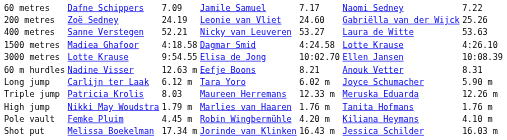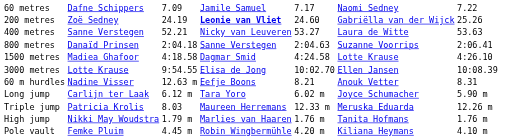 <table>
 <tr>
 <td>60 metres</td>
 <td><a href='#'>Dafne Schippers</a></td>
 <td>7.09</td>
 <td><a href='#'>Jamile Samuel</a></td>
 <td>7.17</td>
 <td><a href='#'>Naomi Sedney</a></td>
 <td>7.22</td>
 </tr>
 <tr>
 <td>200 metres</td>
 <td><a href='#'>Zoë Sedney</a></td>
 <td>24.19</td>
-<td><a href='#'>Leonie van Vliet</a></td>
+<td><strong><a href='#'>Leonie van Vliet</a></strong></td>
 <td>24.60</td>
 <td><a href='#'>Gabriëlla van der Wijck</a></td>
 <td>25.26</td>
 </tr>
 <tr>
 <td>400 metres</td>
 <td><a href='#'>Sanne Verstegen</a></td>
 <td>52.21</td>
 <td><a href='#'>Nicky van Leuveren</a></td>
 <td>53.27</td>
 <td><a href='#'>Laura de Witte</a></td>
 <td>53.63</td>
+</tr>
+<tr>
+<td>800 metres</td>
+<td><a href='#'>Danaïd Prinsen</a></td>
+<td>2:04.18</td>
+<td><a href='#'>Sanne Verstegen</a></td>
+<td>2:04.63</td>
+<td><a href='#'>Suzanne Voorrips</a></td>
+<td>2:06.41</td>
 </tr>
 <tr>
 <td>1500 metres</td>
 <td><a href='#'>Madiea Ghafoor</a></td>
 <td>4:18.58</td>
 <td><a href='#'>Dagmar Smid</a></td>
 <td>4:24.58</td>
 <td><a href='#'>Lotte Krause</a></td>
 <td>4:26.10</td>
 </tr>
 <tr>
 <td>3000 metres</td>
 <td><a href='#'>Lotte Krause</a></td>
 <td>9:54.55</td>
 <td><a href='#'>Elisa de Jong</a></td>
 <td>10:02.70</td>
 <td><a href='#'>Ellen Jansen</a></td>
 <td>10:08.39</td>
 </tr>
 <tr>
 <td>60 m hurdles</td>
 <td><a href='#'>Nadine Visser</a></td>
 <td>12.63 m</td>
 <td><a href='#'>Eefje Boons</a></td>
 <td>8.21</td>
 <td><a href='#'>Anouk Vetter</a></td>
 <td>8.31</td>
 </tr>
 <tr>
 <td>Long jump</td>
 <td><a href='#'>Carlijn ter Laak</a></td>
 <td>6.12 m</td>
 <td><a href='#'>Tara Yoro</a></td>
 <td>6.02 m</td>
 <td><a href='#'>Joyce Schumacher</a></td>
 <td>5.90 m</td>
 </tr>
 <tr>
 <td>Triple jump</td>
 <td><a href='#'>Patricia Krolis</a></td>
 <td>8.03</td>
 <td><a href='#'>Maureen Herremans</a></td>
 <td>12.33 m</td>
 <td><a href='#'>Meruska Eduarda</a></td>
 <td>12.26 m</td>
 </tr>
 <tr>
 <td>High jump</td>
 <td><a href='#'>Nikki May Woudstra</a></td>
 <td>1.79 m</td>
 <td><a href='#'>Marlies van Haaren</a></td>
 <td>1.76 m</td>
 <td><a href='#'>Tanita Hofmans</a></td>
 <td>1.76 m</td>
 </tr>
 <tr>
 <td>Pole vault</td>
 <td><a href='#'>Femke Pluim</a></td>
 <td>4.45 m</td>
 <td><a href='#'>Robin Wingbermühle</a></td>
 <td>4.20 m</td>
 <td><a href='#'>Kiliana Heymans</a></td>
 <td>4.10 m</td>
 </tr>
-<tr>
-<td>Shot put</td>
-<td><a href='#'>Melissa Boekelman</a></td>
-<td>17.34 m</td>
-<td><a href='#'>Jorinde van Klinken</a></td>
-<td>16.43 m</td>
-<td><a href='#'>Jessica Schilder</a></td>
-<td>16.03 m</td>
-</tr>
 </table>
